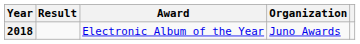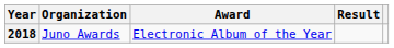 <table class="wikitable unsortable plainrowheaders">
 <tr>
 <th scope="col">Year</th>
+<th scope="col">Organization</th>
+<th scope="col">Award</th>
 <th scope="col">Result</th>
-<th scope="col">Award</th>
-<th scope="col">Organization</th>
 <th scope="col"></th>
 </tr>
 <tr>
 <th scope="row" rowspan="1">2018</th>
+<td><a href='#'>Juno Awards</a></td>
+<td><a href='#'>Electronic Album of the Year</a></td>
 <td></td>
-<td><a href='#'>Electronic Album of the Year</a></td>
-<td><a href='#'>Juno Awards</a></td>
 <td style="text-align:center;"></td>
 </tr>
 </table>
